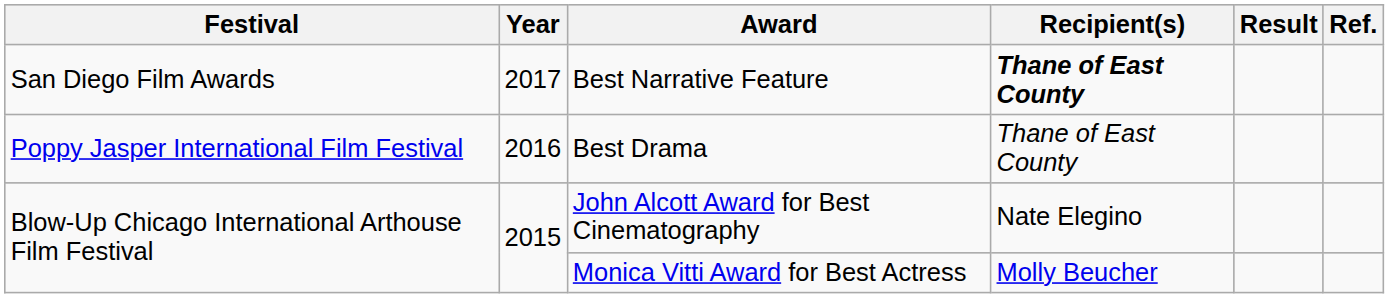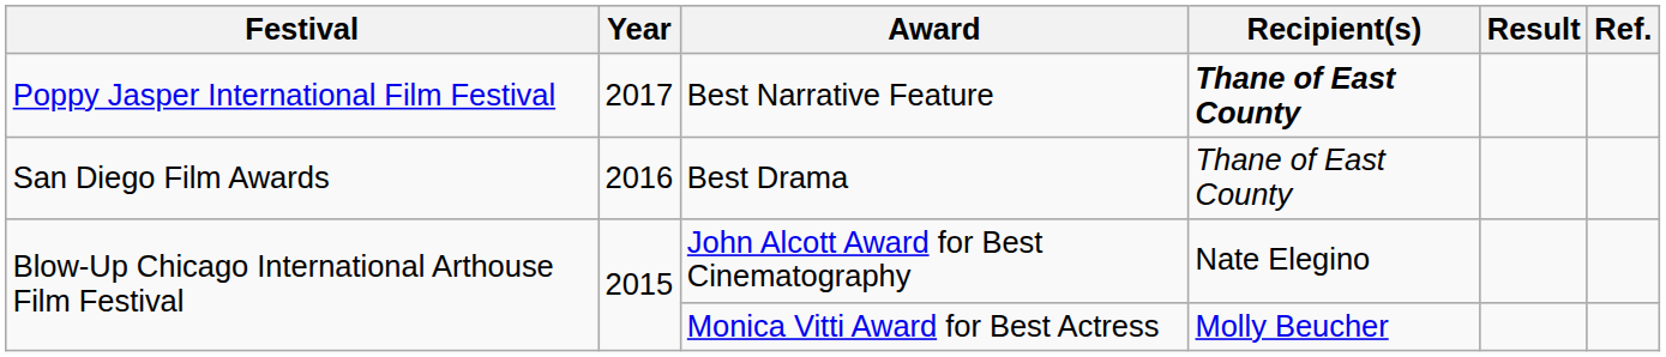 <table class="wikitable">
 <tr>
 <th>Festival</th>
 <th>Year</th>
 <th>Award</th>
 <th>Recipient(s)</th>
 <th>Result</th>
 <th>Ref.</th>
 </tr>
 <tr>
-<td>San Diego Film Awards</td>
+<td><a href='#'>Poppy Jasper International Film Festival</a></td>
 <td>2017</td>
 <td>Best Narrative Feature</td>
 <td><strong><em>Thane of East County</em></strong></td>
 <td></td>
 <td></td>
 </tr>
 <tr>
-<td><a href='#'>Poppy Jasper International Film Festival</a></td>
+<td>San Diego Film Awards</td>
 <td>2016</td>
 <td>Best Drama</td>
 <td><em>Thane of East County</em></td>
 <td></td>
 <td></td>
 </tr>
 <tr>
 <td rowspan="2">Blow-Up Chicago International Arthouse Film Festival</td>
 <td rowspan="2">2015</td>
 <td><a href='#'>John Alcott Award</a> for Best Cinematography</td>
 <td>Nate Elegino</td>
 <td></td>
 <td></td>
 </tr>
 <tr>
 <td><a href='#'>Monica Vitti Award</a> for Best Actress</td>
 <td><a href='#'>Molly Beucher</a></td>
 <td></td>
 <td></td>
 </tr>
 </table>
